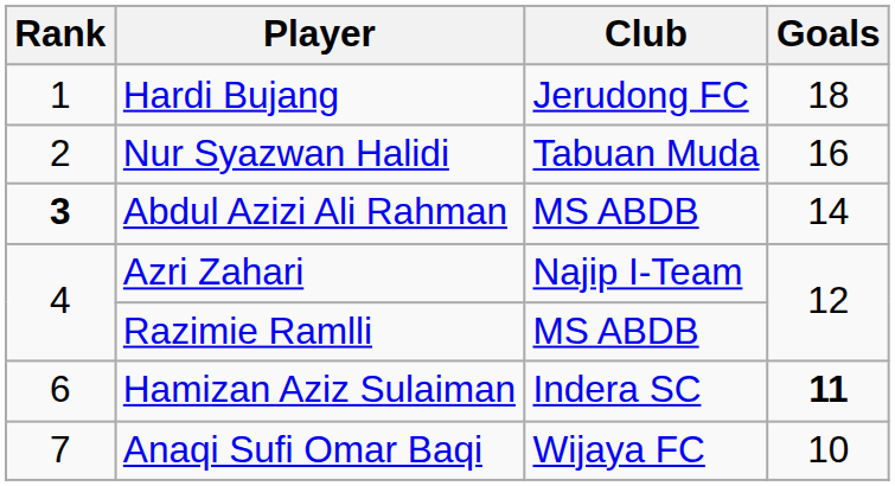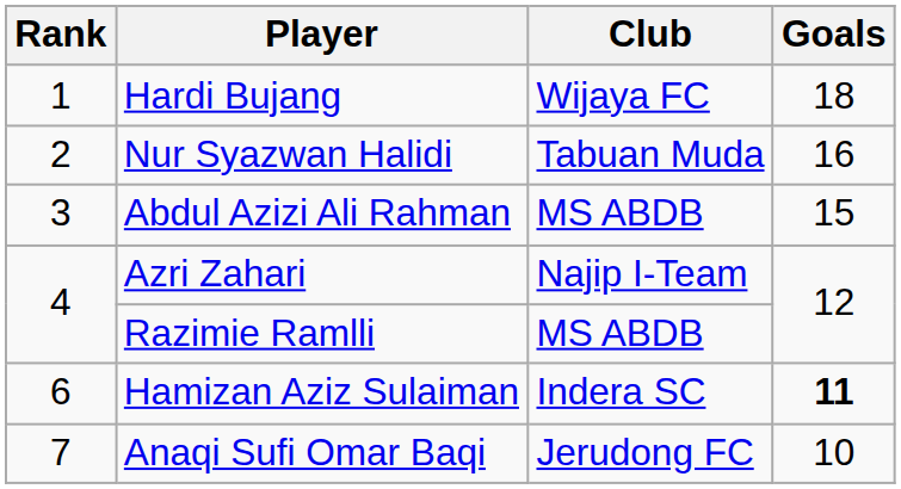 <table class="wikitable" style="text-align:center;">
 <tr>
 <th>Rank</th>
 <th>Player</th>
 <th>Club</th>
 <th>Goals</th>
 </tr>
 <tr>
 <td rowspan=1>1</td>
 <td align="left"> <a href='#'>Hardi Bujang</a></td>
-<td align="left"><a href='#'>Jerudong FC</a></td>
+<td align="left"><a href='#'>Wijaya FC</a></td>
 <td>18</td>
 </tr>
 <tr>
 <td rowspan=1>2</td>
 <td align="left"> <a href='#'>Nur Syazwan Halidi</a></td>
 <td align="left"><a href='#'>Tabuan Muda</a></td>
 <td>16</td>
 </tr>
 <tr>
-<td rowspan=1><strong>3</strong></td>
+<td rowspan=1>3</td>
 <td align="left"> <a href='#'>Abdul Azizi Ali Rahman</a></td>
 <td align="left"><a href='#'>MS ABDB</a></td>
-<td>14</td>
+<td>15</td>
 </tr>
 <tr>
 <td rowspan=2>4</td>
 <td align="left"> <a href='#'>Azri Zahari</a></td>
 <td align="left"><a href='#'>Najip I-Team</a></td>
 <td rowspan=2>12</td>
 </tr>
 <tr>
 <td align="left"> <a href='#'>Razimie Ramlli</a></td>
 <td align="left"><a href='#'>MS ABDB</a></td>
 </tr>
 <tr>
 <td rowspan=1>6</td>
 <td align="left"> <a href='#'>Hamizan Aziz Sulaiman</a></td>
 <td align="left"><a href='#'>Indera SC</a></td>
 <td><strong>11</strong></td>
 </tr>
 <tr>
 <td rowspan=1>7</td>
 <td align="left"> <a href='#'>Anaqi Sufi Omar Baqi</a></td>
-<td align="left"><a href='#'>Wijaya FC</a></td>
+<td align="left"><a href='#'>Jerudong FC</a></td>
 <td>10</td>
 </tr>
 </table>
